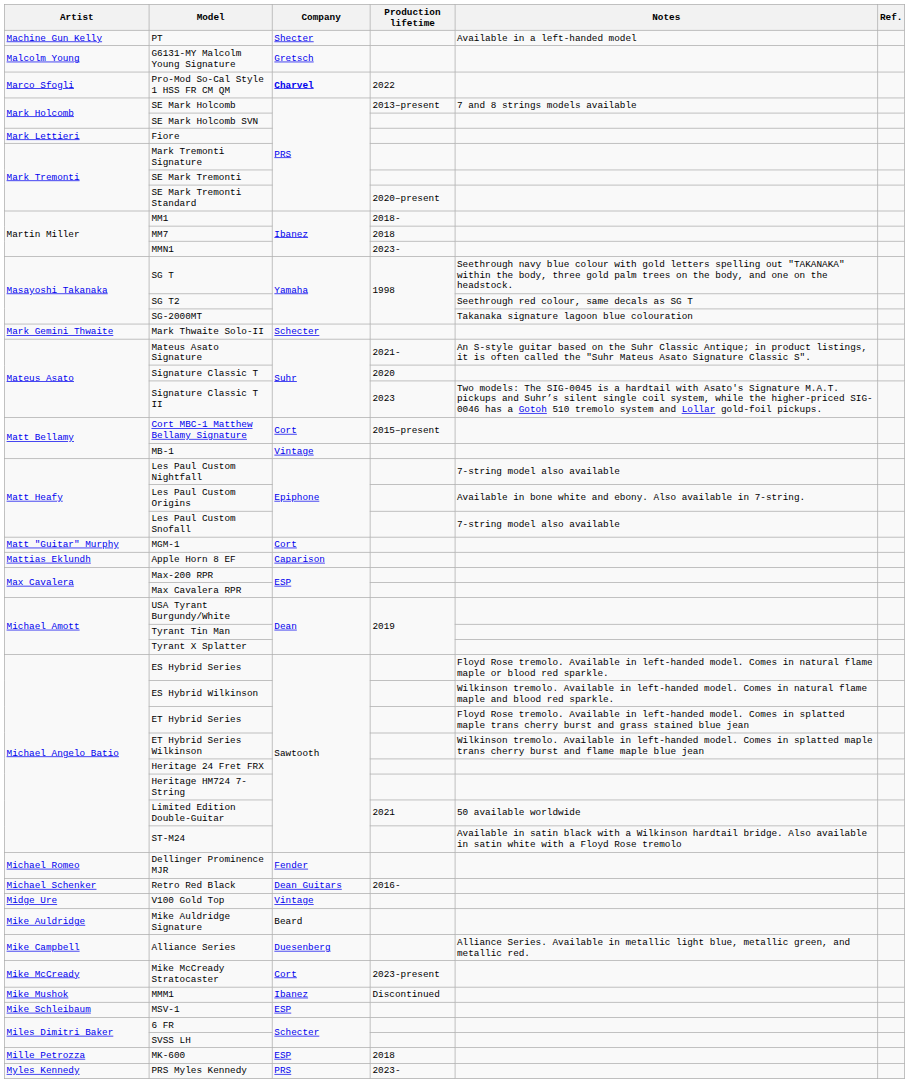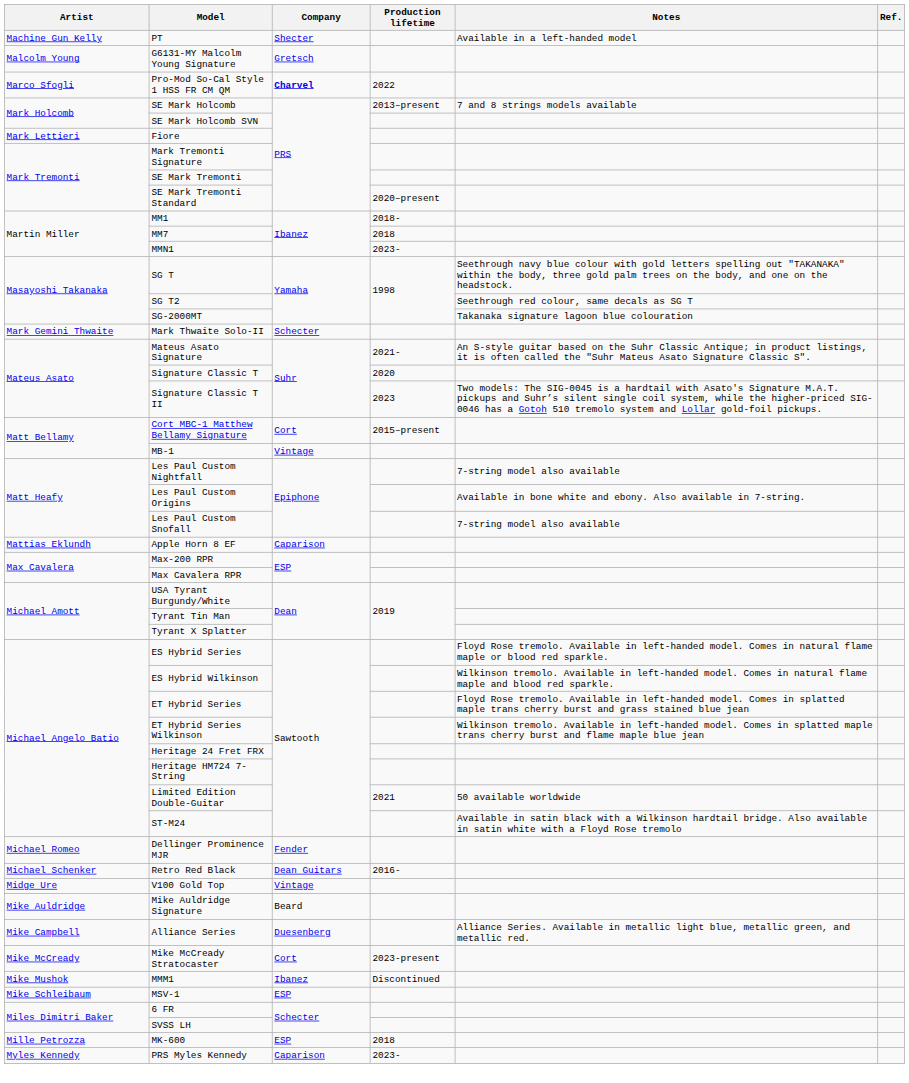 <table class="wikitable sortable plainrowheaders" style="width:99%;">
 <tr>
 <th scope="col" style="width:15em;">Artist</th>
 <th scope="col">Model</th>
 <th scope="col" style="width:10em;">Company</th>
 <th scope="col">Production lifetime</th>
 <th scope="col" class="unsortable">Notes</th>
 <th scope="col">Ref.</th>
 </tr>
 <tr>
 <td><a href='#'>Machine Gun Kelly</a></td>
 <td>PT</td>
 <td><a href='#'>Shecter</a></td>
 <td></td>
 <td>Available in a left-handed model</td>
 <td></td>
 </tr>
 <tr>
 <td><a href='#'>Malcolm Young</a></td>
 <td>G6131-MY Malcolm Young Signature</td>
 <td><a href='#'>Gretsch</a></td>
 <td></td>
 <td></td>
 <td></td>
 </tr>
 <tr>
 <td><a href='#'>Marco Sfogli</a></td>
 <td>Pro-Mod So-Cal Style 1 HSS FR CM QM</td>
 <td><strong><a href='#'>Charvel</a></strong></td>
 <td>2022</td>
 <td></td>
 <td></td>
 </tr>
 <tr>
 <td rowspan=2><a href='#'>Mark Holcomb</a></td>
 <td>SE Mark Holcomb</td>
 <td rowspan=6><a href='#'>PRS</a></td>
 <td>2013–present</td>
 <td>7 and 8 strings models available</td>
 <td></td>
 </tr>
 <tr>
 <td>SE Mark Holcomb SVN</td>
 <td></td>
 <td></td>
 <td></td>
 </tr>
 <tr>
 <td><a href='#'>Mark Lettieri</a></td>
 <td>Fiore</td>
 <td></td>
 <td></td>
 <td></td>
 </tr>
 <tr>
 <td rowspan=3><a href='#'>Mark Tremonti</a></td>
 <td>Mark Tremonti Signature</td>
 <td></td>
 <td></td>
 <td></td>
 </tr>
 <tr>
 <td>SE Mark Tremonti</td>
 <td></td>
 <td></td>
 <td></td>
 </tr>
 <tr>
 <td>SE Mark Tremonti Standard</td>
 <td>2020–present</td>
 <td></td>
 <td></td>
 </tr>
 <tr>
 <td rowspan=3>Martin Miller</td>
 <td>MM1</td>
 <td rowspan=3><a href='#'>Ibanez</a></td>
 <td>2018-</td>
 <td></td>
 <td></td>
 </tr>
 <tr>
 <td>MM7</td>
 <td>2018</td>
 <td></td>
 <td></td>
 </tr>
 <tr>
 <td>MMN1</td>
 <td>2023-</td>
 <td></td>
 <td></td>
 </tr>
 <tr>
 <td rowspan="3"><a href='#'>Masayoshi Takanaka</a></td>
 <td>SG T</td>
 <td rowspan=3><a href='#'>Yamaha</a></td>
 <td rowspan=3>1998</td>
 <td>Seethrough navy blue colour with gold letters spelling out "TAKANAKA" within the body, three gold palm trees on the body, and one on the headstock.</td>
 <td></td>
 </tr>
 <tr>
 <td>SG T2</td>
 <td>Seethrough red colour, same decals as SG T</td>
 <td></td>
 </tr>
 <tr>
 <td>SG-2000MT</td>
 <td>Takanaka signature lagoon blue colouration</td>
 <td></td>
 </tr>
 <tr>
 <td><a href='#'>Mark Gemini Thwaite</a></td>
 <td>Mark Thwaite Solo-II</td>
 <td><a href='#'>Schecter</a></td>
 <td></td>
 <td></td>
 <td></td>
 </tr>
 <tr>
 <td rowspan=3><a href='#'>Mateus Asato</a></td>
 <td>Mateus Asato Signature</td>
 <td rowspan=3><a href='#'>Suhr</a></td>
 <td>2021-</td>
 <td>An S-style guitar based on the Suhr Classic Antique; in product listings, it is often called the "Suhr Mateus Asato Signature Classic S".</td>
 <td></td>
 </tr>
 <tr>
 <td>Signature Classic T</td>
 <td>2020</td>
 <td></td>
 <td></td>
 </tr>
 <tr>
 <td>Signature Classic T II</td>
 <td>2023</td>
 <td>Two models: The SIG-0045 is a hardtail with Asato's Signature M.A.T. pickups and Suhr’s silent single coil system, while the higher-priced SIG-0046 has a <a href='#'>Gotoh</a> 510 tremolo system and <a href='#'>Lollar</a> gold-foil pickups.</td>
 <td></td>
 </tr>
 <tr>
 <td rowspan=2><a href='#'>Matt Bellamy</a></td>
 <td><a href='#'>Cort MBC-1 Matthew Bellamy Signature</a></td>
 <td><a href='#'>Cort</a></td>
 <td>2015–present</td>
 <td></td>
 <td></td>
 </tr>
 <tr>
 <td>MB-1</td>
 <td><a href='#'>Vintage</a></td>
 <td></td>
 <td></td>
 <td></td>
 </tr>
 <tr>
 <td rowspan="3"><a href='#'>Matt Heafy</a></td>
 <td>Les Paul Custom Nightfall</td>
 <td rowspan="3"><a href='#'>Epiphone</a></td>
 <td></td>
 <td>7-string model also available</td>
 <td></td>
 </tr>
 <tr>
 <td>Les Paul Custom Origins</td>
 <td></td>
 <td>Available in bone white and ebony.  Also available in 7-string.</td>
 <td></td>
 </tr>
 <tr>
 <td>Les Paul Custom Snofall</td>
 <td></td>
 <td>7-string model also available</td>
-<td></td>
-</tr>
-<tr>
-<td><a href='#'>Matt "Guitar" Murphy</a></td>
-<td>MGM-1</td>
-<td><a href='#'>Cort</a></td>
-<td></td>
-<td></td>
 <td></td>
 </tr>
 <tr>
 <td><a href='#'>Mattias Eklundh</a></td>
 <td>Apple Horn 8 EF</td>
 <td><a href='#'>Caparison</a></td>
 <td></td>
 <td></td>
 <td></td>
 </tr>
 <tr>
 <td rowspan=2><a href='#'>Max Cavalera</a></td>
 <td>Max-200 RPR</td>
 <td rowspan=2><a href='#'>ESP</a></td>
 <td></td>
 <td></td>
 <td></td>
 </tr>
 <tr>
 <td>Max Cavalera RPR</td>
 <td></td>
 <td></td>
 <td></td>
 </tr>
 <tr>
 <td rowspan=3><a href='#'>Michael Amott</a></td>
 <td>USA Tyrant Burgundy/White</td>
 <td rowspan=3><a href='#'>Dean</a></td>
 <td rowspan=3>2019</td>
 <td></td>
 <td></td>
 </tr>
 <tr>
 <td>Tyrant Tin Man</td>
 <td></td>
 <td></td>
 </tr>
 <tr>
 <td>Tyrant X Splatter</td>
 <td></td>
 <td></td>
 </tr>
 <tr>
 <td rowspan=8><a href='#'>Michael Angelo Batio</a></td>
 <td>ES Hybrid Series</td>
 <td rowspan=8>Sawtooth</td>
 <td></td>
 <td>Floyd Rose tremolo.  Available in left-handed model.  Comes in natural flame maple or blood red sparkle.</td>
 <td></td>
 </tr>
 <tr>
 <td>ES Hybrid Wilkinson</td>
 <td></td>
 <td>Wilkinson tremolo.  Available in left-handed model.  Comes in natural flame maple and blood red sparkle.</td>
 <td></td>
 </tr>
 <tr>
 <td>ET Hybrid Series</td>
 <td></td>
 <td>Floyd Rose tremolo. Available in left-handed model.  Comes in splatted maple trans cherry burst and grass stained blue jean</td>
 <td></td>
 </tr>
 <tr>
 <td>ET Hybrid Series Wilkinson</td>
 <td></td>
 <td>Wilkinson tremolo. Available in left-handed model.  Comes in splatted maple trans cherry burst and flame maple blue jean</td>
 <td></td>
 </tr>
 <tr>
 <td>Heritage 24 Fret FRX</td>
 <td></td>
 <td></td>
 <td></td>
 </tr>
 <tr>
 <td>Heritage HM724 7-String</td>
 <td></td>
 <td></td>
 <td></td>
 </tr>
 <tr>
 <td>Limited Edition Double-Guitar</td>
 <td>2021</td>
 <td>50 available worldwide</td>
 <td></td>
 </tr>
 <tr>
 <td>ST-M24</td>
 <td></td>
 <td>Available in satin black with a Wilkinson hardtail bridge.  Also available in satin white with a Floyd Rose tremolo</td>
 <td></td>
 </tr>
 <tr>
 <td><a href='#'>Michael Romeo</a></td>
 <td>Dellinger Prominence MJR</td>
 <td><a href='#'>Fender</a></td>
 <td></td>
 <td></td>
 <td></td>
 </tr>
 <tr>
 <td><a href='#'>Michael Schenker</a></td>
 <td>Retro Red Black</td>
 <td><a href='#'>Dean Guitars</a></td>
 <td>2016-</td>
 <td></td>
 <td></td>
 </tr>
 <tr>
 <td><a href='#'>Midge Ure</a></td>
 <td>V100 Gold Top</td>
 <td><a href='#'>Vintage</a></td>
 <td></td>
 <td></td>
 <td></td>
 </tr>
 <tr>
 <td><a href='#'>Mike Auldridge</a></td>
 <td>Mike Auldridge Signature</td>
 <td>Beard</td>
 <td></td>
 <td></td>
 <td></td>
 </tr>
 <tr>
 <td><a href='#'>Mike Campbell</a></td>
 <td>Alliance Series</td>
 <td><a href='#'>Duesenberg</a></td>
 <td></td>
 <td>Alliance Series.  Available in metallic light blue, metallic green, and metallic red.</td>
 <td></td>
 </tr>
 <tr>
 <td><a href='#'>Mike McCready</a></td>
 <td>Mike McCready Stratocaster</td>
 <td><a href='#'>Cort</a></td>
 <td>2023-present</td>
 <td></td>
 <td></td>
 </tr>
 <tr>
 <td><a href='#'>Mike Mushok</a></td>
 <td>MMM1</td>
 <td><a href='#'>Ibanez</a></td>
 <td>Discontinued</td>
 <td></td>
 <td></td>
 </tr>
 <tr>
 <td><a href='#'>Mike Schleibaum</a></td>
 <td>MSV-1</td>
 <td><a href='#'>ESP</a></td>
 <td></td>
 <td></td>
 <td></td>
 </tr>
 <tr>
 <td rowspan=2><a href='#'>Miles Dimitri Baker</a></td>
 <td>6 FR</td>
 <td rowspan=2><a href='#'>Schecter</a></td>
 <td></td>
 <td></td>
 <td></td>
 </tr>
 <tr>
 <td>SVSS LH</td>
 <td></td>
 <td></td>
 <td></td>
 </tr>
 <tr>
 <td><a href='#'>Mille Petrozza</a></td>
 <td>MK-600</td>
 <td><a href='#'>ESP</a></td>
 <td>2018</td>
 <td></td>
 <td></td>
 </tr>
 <tr>
 <td><a href='#'>Myles Kennedy</a></td>
 <td>PRS Myles Kennedy</td>
-<td><a href='#'>PRS</a></td>
+<td><a href='#'>Caparison</a></td>
 <td>2023-</td>
 <td></td>
 <td></td>
 </tr>
 </table>
